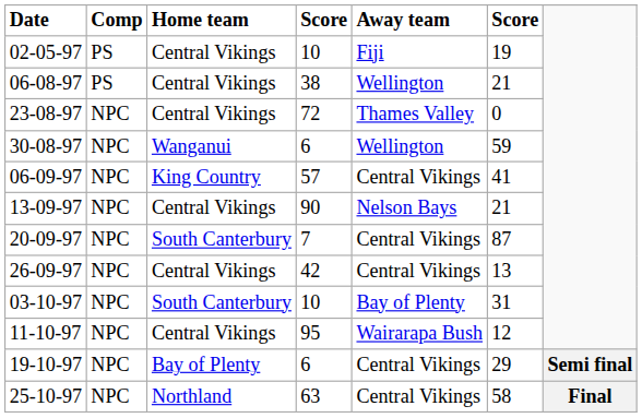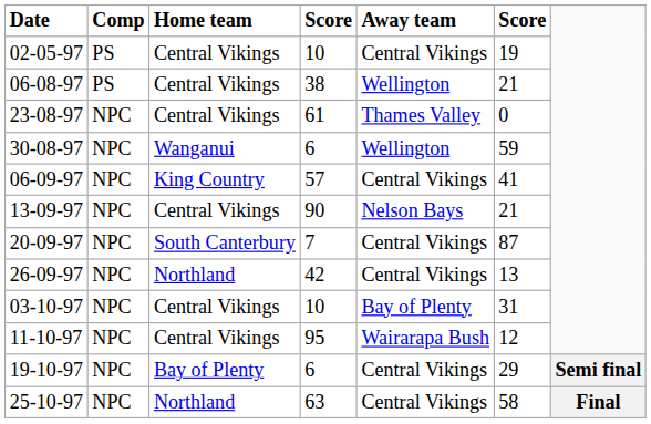 <table class="wikitable">
 <tr bgcolor="#FFFFFF">
 <td><strong>Date</strong></td>
 <td><strong>Comp</strong></td>
 <td><strong>Home team</strong></td>
 <td><strong>Score</strong></td>
 <td><strong>Away team</strong></td>
 <td><strong>Score</strong></td>
 </tr>
 <tr bgcolor="#FFFFFF">
 <td>02-05-97</td>
 <td>PS</td>
 <td> Central Vikings</td>
 <td>10</td>
-<td> <a href='#'>Fiji</a></td>
+<td> Central Vikings</td>
 <td>19</td>
 </tr>
 <tr bgcolor="#FFFFFF">
 <td>06-08-97</td>
 <td>PS</td>
 <td> Central Vikings</td>
 <td>38</td>
 <td> <a href='#'>Wellington</a></td>
 <td>21</td>
 </tr>
 <tr bgcolor="#FFFFFF">
 <td>23-08-97</td>
 <td>NPC</td>
 <td> Central Vikings</td>
-<td>72</td>
+<td>61</td>
 <td> <a href='#'>Thames Valley</a></td>
 <td>0</td>
 </tr>
 <tr bgcolor="#FFFFFF">
 <td>30-08-97</td>
 <td>NPC</td>
 <td> <a href='#'>Wanganui</a></td>
 <td>6</td>
 <td> <a href='#'>Wellington</a></td>
 <td>59</td>
 </tr>
 <tr bgcolor="#FFFFFF">
 <td>06-09-97</td>
 <td>NPC</td>
 <td> <a href='#'>King Country</a></td>
 <td>57</td>
 <td> Central Vikings</td>
 <td>41</td>
 </tr>
 <tr bgcolor="#FFFFFF">
 <td>13-09-97</td>
 <td>NPC</td>
 <td> Central Vikings</td>
 <td>90</td>
 <td> <a href='#'>Nelson Bays</a></td>
 <td>21</td>
 </tr>
 <tr bgcolor="#FFFFFF">
 <td>20-09-97</td>
 <td>NPC</td>
 <td> <a href='#'>South Canterbury</a></td>
 <td>7</td>
 <td> Central Vikings</td>
 <td>87</td>
 </tr>
 <tr bgcolor="#FFFFFF">
 <td>26-09-97</td>
 <td>NPC</td>
-<td> Central Vikings</td>
+<td> <a href='#'>Northland</a></td>
 <td>42</td>
 <td> Central Vikings</td>
 <td>13</td>
 </tr>
 <tr bgcolor="#FFFFFF">
 <td>03-10-97</td>
 <td>NPC</td>
-<td> <a href='#'>South Canterbury</a></td>
+<td> Central Vikings</td>
 <td>10</td>
 <td> <a href='#'>Bay of Plenty</a></td>
 <td>31</td>
 </tr>
 <tr bgcolor="#FFFFFF">
 <td>11-10-97</td>
 <td>NPC</td>
 <td> Central Vikings</td>
 <td>95</td>
 <td> <a href='#'>Wairarapa Bush</a></td>
 <td>12</td>
 </tr>
 <tr bgcolor="#FFFFFF">
 <td>19-10-97</td>
 <td>NPC</td>
 <td> <a href='#'>Bay of Plenty</a></td>
 <td>6</td>
 <td> Central Vikings</td>
 <td>29</td>
 <th>Semi final</th>
 </tr>
 <tr bgcolor="#FFFFFF">
 <td>25-10-97</td>
 <td>NPC</td>
 <td> <a href='#'>Northland</a></td>
 <td>63</td>
 <td> Central Vikings</td>
 <td>58</td>
 <th>Final</th>
 </tr>
 </table>
